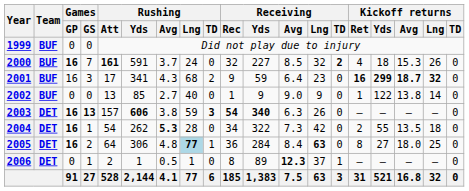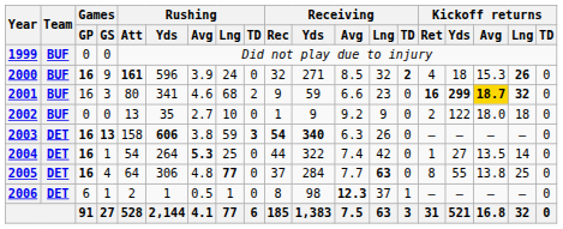 <table class="wikitable" style="text-align:center;">
 <tr>
 <th rowspan="2">Year</th>
 <th rowspan="2">Team</th>
 <th colspan="2">Games</th>
 <th colspan="5">Rushing</th>
 <th colspan="5">Receiving</th>
 <th colspan="5">Kickoff returns</th>
 </tr>
 <tr>
 <th>GP</th>
 <th>GS</th>
 <th>Att</th>
 <th>Yds</th>
 <th>Avg</th>
 <th>Lng</th>
 <th>TD</th>
 <th>Rec</th>
 <th>Yds</th>
 <th>Avg</th>
 <th>Lng</th>
 <th>TD</th>
 <th>Ret</th>
 <th>Yds</th>
 <th>Avg</th>
 <th>Lng</th>
 <th>TD</th>
 </tr>
 <tr>
 <th><a href='#'>1999</a></th>
 <th><a href='#'>BUF</a></th>
 <td>0</td>
 <td>0</td>
 <td colspan="15"><em>Did not play due to injury</em></td>
 </tr>
 <tr>
 <th><a href='#'>2000</a></th>
 <th><a href='#'>BUF</a></th>
 <td><strong>16</strong></td>
-<td>7</td>
+<td>9</td>
 <td><strong>161</strong></td>
-<td>591</td>
-<td>3.7</td>
+<td>596</td>
+<td>3.9</td>
 <td>24</td>
 <td>0</td>
 <td>32</td>
-<td>227</td>
+<td>271</td>
 <td>8.5</td>
 <td>32</td>
 <td><strong>2</strong></td>
 <td>4</td>
 <td>18</td>
 <td>15.3</td>
-<td>26</td>
+<td><strong>26</strong></td>
 <td>0</td>
 </tr>
 <tr>
 <th><a href='#'>2001</a></th>
 <th><a href='#'>BUF</a></th>
 <td>16</td>
 <td>3</td>
-<td>17</td>
+<td>80</td>
 <td>341</td>
-<td>4.3</td>
+<td>4.6</td>
 <td>68</td>
 <td>2</td>
 <td>9</td>
 <td>59</td>
-<td>6.4</td>
+<td>6.6</td>
 <td>23</td>
 <td>0</td>
 <td><strong>16</strong></td>
 <td><strong>299</strong></td>
-<td><strong>18.7</strong></td>
+<td style="background: gold;"><strong>18.7</strong></td>
 <td><strong>32</strong></td>
 <td>0</td>
 </tr>
 <tr>
 <th><a href='#'>2002</a></th>
 <th><a href='#'>BUF</a></th>
 <td>0</td>
 <td>0</td>
 <td>13</td>
-<td>85</td>
+<td>35</td>
 <td>2.7</td>
-<td>40</td>
+<td>10</td>
 <td>0</td>
 <td>1</td>
 <td>9</td>
-<td>9.0</td>
+<td>9.2</td>
 <td>9</td>
 <td>0</td>
-<td>1</td>
+<td>2</td>
 <td>122</td>
-<td>13.8</td>
-<td>14</td>
+<td>18.0</td>
+<td>18</td>
 <td>0</td>
 </tr>
 <tr>
 <th><a href='#'>2003</a></th>
 <th><a href='#'>DET</a></th>
 <td><strong>16</strong></td>
 <td><strong>13</strong></td>
-<td>157</td>
+<td>158</td>
 <td><strong>606</strong></td>
 <td>3.8</td>
 <td>59</td>
 <td><strong>3</strong></td>
 <td><strong>54</strong></td>
 <td><strong>340</strong></td>
 <td>6.3</td>
 <td>26</td>
 <td>0</td>
 <td>—</td>
 <td>—</td>
 <td>—</td>
 <td>—</td>
 <td>0</td>
 </tr>
 <tr>
 <th><a href='#'>2004</a></th>
 <th><a href='#'>DET</a></th>
 <td><strong>16</strong></td>
 <td>1</td>
 <td>54</td>
-<td>262</td>
+<td>264</td>
 <td><strong>5.3</strong></td>
-<td>28</td>
+<td>25</td>
 <td>0</td>
-<td>34</td>
+<td>44</td>
 <td>322</td>
-<td>7.3</td>
+<td>7.4</td>
 <td>42</td>
 <td>0</td>
-<td>2</td>
-<td>55</td>
+<td>1</td>
+<td>27</td>
 <td>13.5</td>
-<td>18</td>
+<td>14</td>
 <td>0</td>
 </tr>
 <tr>
 <th><a href='#'>2005</a></th>
 <th><a href='#'>DET</a></th>
 <td><strong>16</strong></td>
-<td>2</td>
+<td>4</td>
 <td>64</td>
 <td>306</td>
 <td>4.8</td>
-<td style="background: lightblue;"><strong>77</strong></td>
-<td>1</td>
-<td>36</td>
+<td><strong>77</strong></td>
+<td>0</td>
+<td>37</td>
 <td>284</td>
-<td>8.4</td>
+<td>7.7</td>
 <td><strong>63</strong></td>
 <td>0</td>
 <td>8</td>
-<td>27</td>
-<td>18.0</td>
+<td>55</td>
+<td>13.8</td>
 <td>25</td>
 <td>0</td>
 </tr>
 <tr>
 <th><a href='#'>2006</a></th>
 <th><a href='#'>DET</a></th>
-<td>0</td>
+<td>6</td>
 <td>1</td>
 <td>2</td>
 <td>1</td>
 <td>0.5</td>
 <td>1</td>
 <td>0</td>
 <td>8</td>
-<td>89</td>
+<td>98</td>
 <td><strong>12.3</strong></td>
 <td>37</td>
 <td>1</td>
 <td>—</td>
 <td>—</td>
 <td>—</td>
 <td>—</td>
 <td>0</td>
 </tr>
 <tr>
 <th colspan="2"></th>
 <th>91</th>
 <th>27</th>
 <th>528</th>
 <th>2,144</th>
 <th>4.1</th>
 <th>77</th>
 <th>6</th>
 <th>185</th>
 <th>1,383</th>
 <th>7.5</th>
 <th>63</th>
 <th>3</th>
 <th>31</th>
 <th>521</th>
 <th>16.8</th>
 <th>32</th>
 <th>0</th>
 </tr>
 </table>
